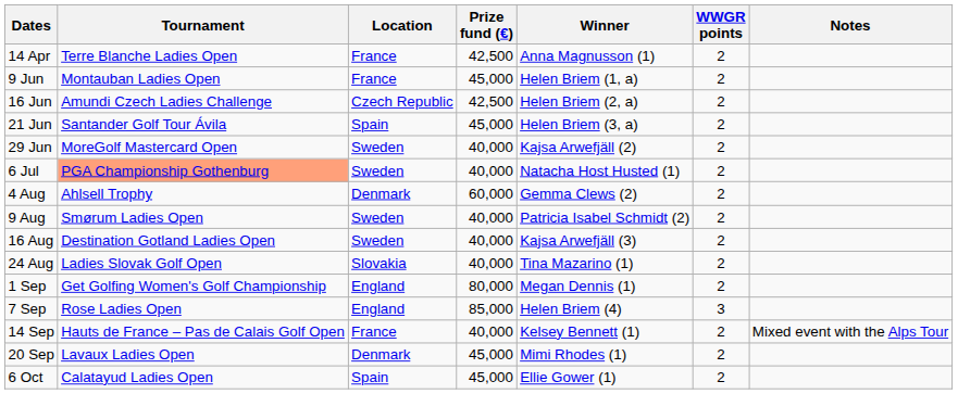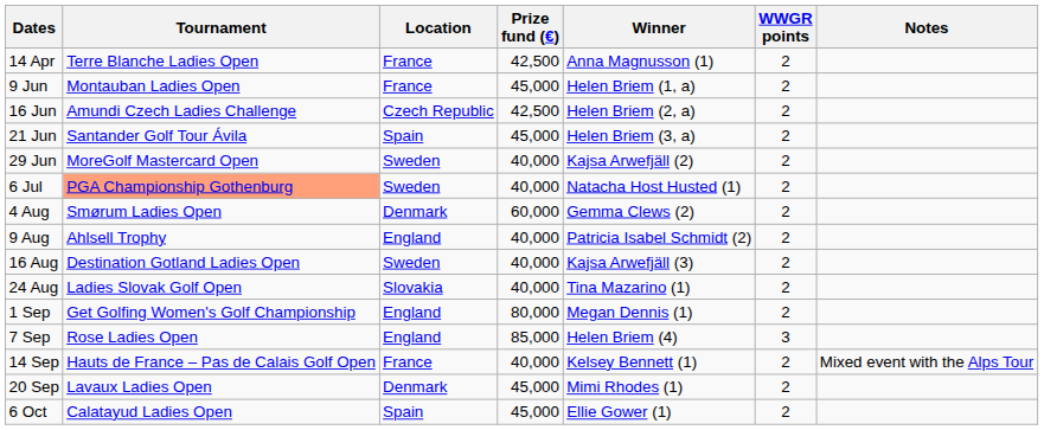 <table class="wikitable sortable" style="font-size:95%;">
 <tr>
 <th>Dates</th>
 <th>Tournament</th>
 <th>Location</th>
 <th>Prize<br>fund (<a href='#'>€</a>)</th>
 <th>Winner</th>
 <th><a href='#'>WWGR</a><br>points</th>
 <th>Notes</th>
 </tr>
 <tr>
 <td>14 Apr</td>
 <td><a href='#'>Terre Blanche Ladies Open</a></td>
 <td><a href='#'>France</a></td>
 <td align=right>42,500</td>
 <td> <a href='#'>Anna Magnusson</a> (1)</td>
 <td align=center>2</td>
 <td></td>
 </tr>
 <tr>
 <td>9 Jun</td>
 <td><a href='#'>Montauban Ladies Open</a></td>
 <td><a href='#'>France</a></td>
 <td align=right>45,000</td>
 <td> <a href='#'>Helen Briem</a> (1, a)</td>
 <td align=center>2</td>
 <td></td>
 </tr>
 <tr>
 <td>16 Jun</td>
 <td><a href='#'>Amundi Czech Ladies Challenge</a></td>
 <td><a href='#'>Czech Republic</a></td>
 <td align=right>42,500</td>
 <td> <a href='#'>Helen Briem</a> (2, a)</td>
 <td align=center>2</td>
 <td></td>
 </tr>
 <tr>
 <td>21 Jun</td>
 <td><a href='#'>Santander Golf Tour Ávila</a></td>
 <td><a href='#'>Spain</a></td>
 <td align=right>45,000</td>
 <td> <a href='#'>Helen Briem</a> (3, a)</td>
 <td align=center>2</td>
 <td></td>
 </tr>
 <tr>
 <td>29 Jun</td>
 <td><a href='#'>MoreGolf Mastercard Open</a></td>
 <td><a href='#'>Sweden</a></td>
 <td align=right>40,000</td>
 <td> <a href='#'>Kajsa Arwefjäll</a> (2)</td>
 <td align=center>2</td>
 <td></td>
 </tr>
 <tr>
 <td>6 Jul</td>
 <td style="background: lightsalmon;"><a href='#'>PGA Championship Gothenburg</a></td>
 <td><a href='#'>Sweden</a></td>
 <td align=right>40,000</td>
 <td> <a href='#'>Natacha Host Husted</a> (1)</td>
 <td align=center>2</td>
 <td></td>
 </tr>
 <tr>
 <td>4 Aug</td>
-<td><a href='#'>Ahlsell Trophy</a></td>
+<td><a href='#'>Smørum Ladies Open</a></td>
 <td><a href='#'>Denmark</a></td>
 <td align=right>60,000</td>
 <td> <a href='#'>Gemma Clews</a> (2)</td>
 <td align=center>2</td>
 <td></td>
 </tr>
 <tr>
 <td>9 Aug</td>
-<td><a href='#'>Smørum Ladies Open</a></td>
-<td><a href='#'>Sweden</a></td>
+<td><a href='#'>Ahlsell Trophy</a></td>
+<td><a href='#'>England</a></td>
 <td align=right>40,000</td>
 <td> <a href='#'>Patricia Isabel Schmidt</a> (2)</td>
 <td align=center>2</td>
 <td></td>
 </tr>
 <tr>
 <td>16 Aug</td>
 <td><a href='#'>Destination Gotland Ladies Open</a></td>
 <td><a href='#'>Sweden</a></td>
 <td align=right>40,000</td>
 <td> <a href='#'>Kajsa Arwefjäll</a> (3)</td>
 <td align=center>2</td>
 <td></td>
 </tr>
 <tr>
 <td>24 Aug</td>
 <td><a href='#'>Ladies Slovak Golf Open</a></td>
 <td><a href='#'>Slovakia</a></td>
 <td align=right>40,000</td>
 <td> <a href='#'>Tina Mazarino</a> (1)</td>
 <td align=center>2</td>
 <td></td>
 </tr>
 <tr>
 <td>1 Sep</td>
 <td><a href='#'>Get Golfing Women's Golf Championship</a></td>
 <td><a href='#'>England</a></td>
 <td align=right>80,000</td>
 <td> <a href='#'>Megan Dennis</a> (1)</td>
 <td align=center>2</td>
 <td></td>
 </tr>
 <tr>
 <td>7 Sep</td>
 <td><a href='#'>Rose Ladies Open</a></td>
 <td><a href='#'>England</a></td>
 <td align=right>85,000</td>
 <td> <a href='#'>Helen Briem</a> (4)</td>
 <td align=center>3</td>
 <td></td>
 </tr>
 <tr>
 <td>14 Sep</td>
 <td><a href='#'>Hauts de France – Pas de Calais Golf Open</a></td>
 <td><a href='#'>France</a></td>
 <td align=right>40,000</td>
 <td> <a href='#'>Kelsey Bennett</a> (1)</td>
 <td align=center>2</td>
 <td>Mixed event with the <a href='#'>Alps Tour</a></td>
 </tr>
 <tr>
 <td>20 Sep</td>
 <td><a href='#'>Lavaux Ladies Open</a></td>
 <td><a href='#'>Denmark</a></td>
 <td align=right>45,000</td>
 <td> <a href='#'>Mimi Rhodes</a> (1)</td>
 <td align=center>2</td>
 <td></td>
 </tr>
 <tr>
 <td>6 Oct</td>
 <td><a href='#'>Calatayud Ladies Open</a></td>
 <td><a href='#'>Spain</a></td>
 <td align=right>45,000</td>
 <td> <a href='#'>Ellie Gower</a> (1)</td>
 <td align=center>2</td>
 <td></td>
 </tr>
 </table>
